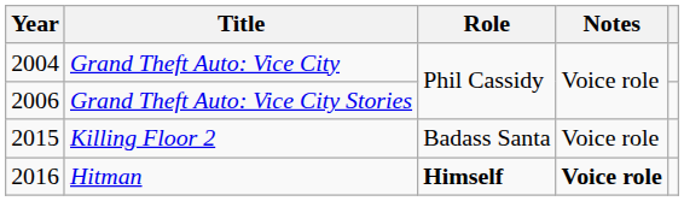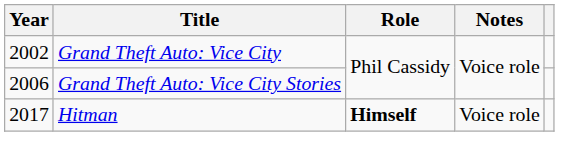 <table class="wikitable plainrowheaders sortable">
 <tr>
 <th>Year</th>
 <th>Title</th>
 <th>Role</th>
 <th class=unsortable>Notes</th>
 <th class=unsortable></th>
 </tr>
 <tr>
-<td>2004</td>
+<td>2002</td>
 <td><em><a href='#'>Grand Theft Auto: Vice City</a></em></td>
 <td rowspan="2">Phil Cassidy</td>
 <td rowspan="2">Voice role</td>
 <td></td>
 </tr>
 <tr>
 <td>2006</td>
 <td><em><a href='#'>Grand Theft Auto: Vice City Stories</a></em></td>
 <td></td>
 </tr>
 <tr>
-<td>2015</td>
-<td><em><a href='#'>Killing Floor 2</a></em></td>
-<td>Badass Santa</td>
+<td>2017</td>
+<td><em><a href='#'>Hitman</a></em></td>
+<td><strong>Himself</strong></td>
 <td>Voice role</td>
 <td></td>
 </tr>
-<tr>
-<td>2016</td>
-<td><em><a href='#'>Hitman</a></em></td>
-<td><strong>Himself</strong></td>
-<td><strong>Voice role</strong></td>
-<td></td>
-</tr>
 </table>
